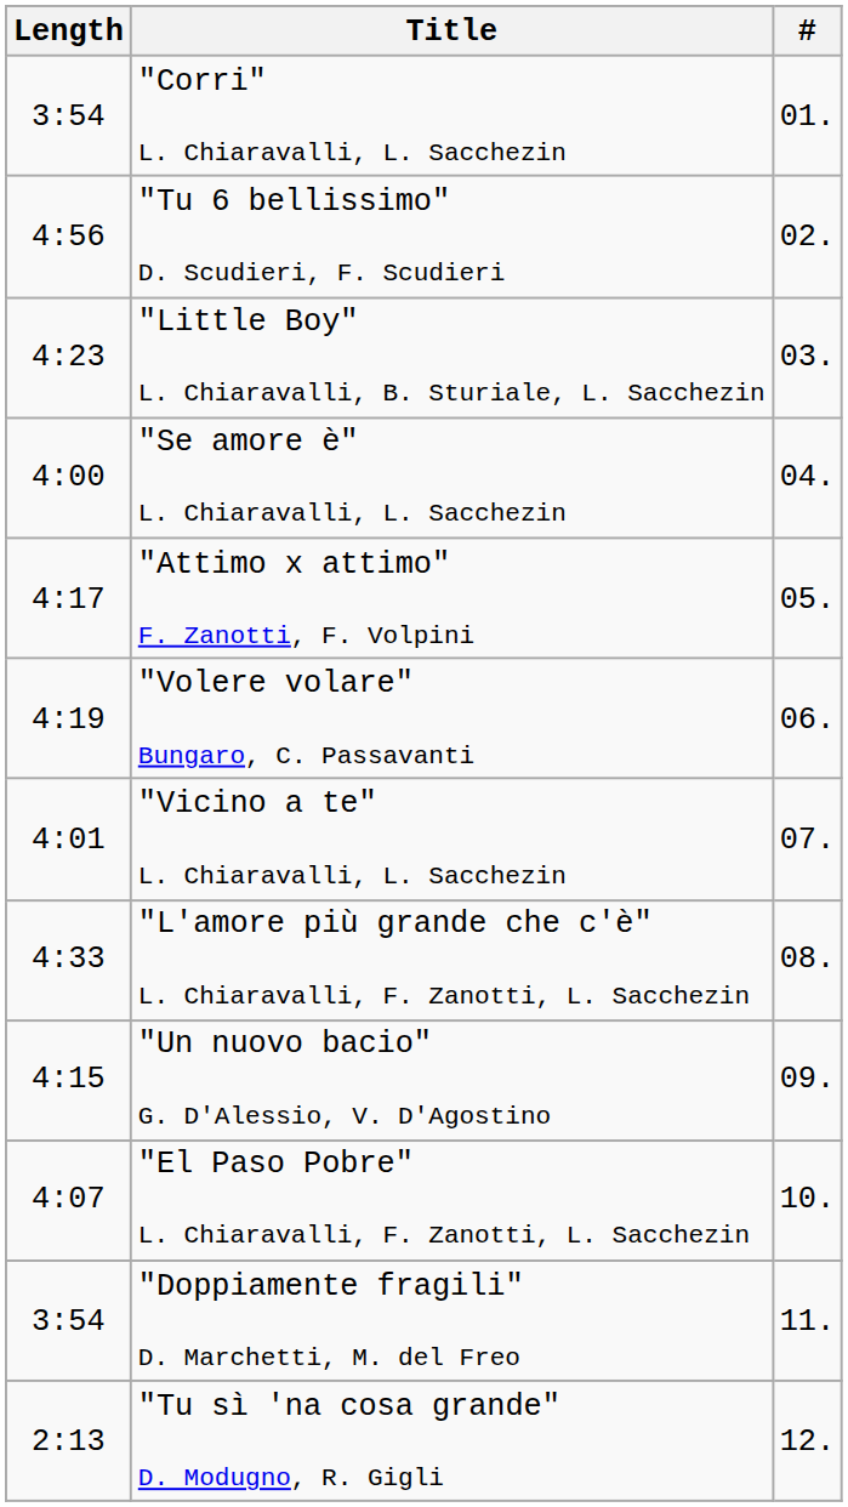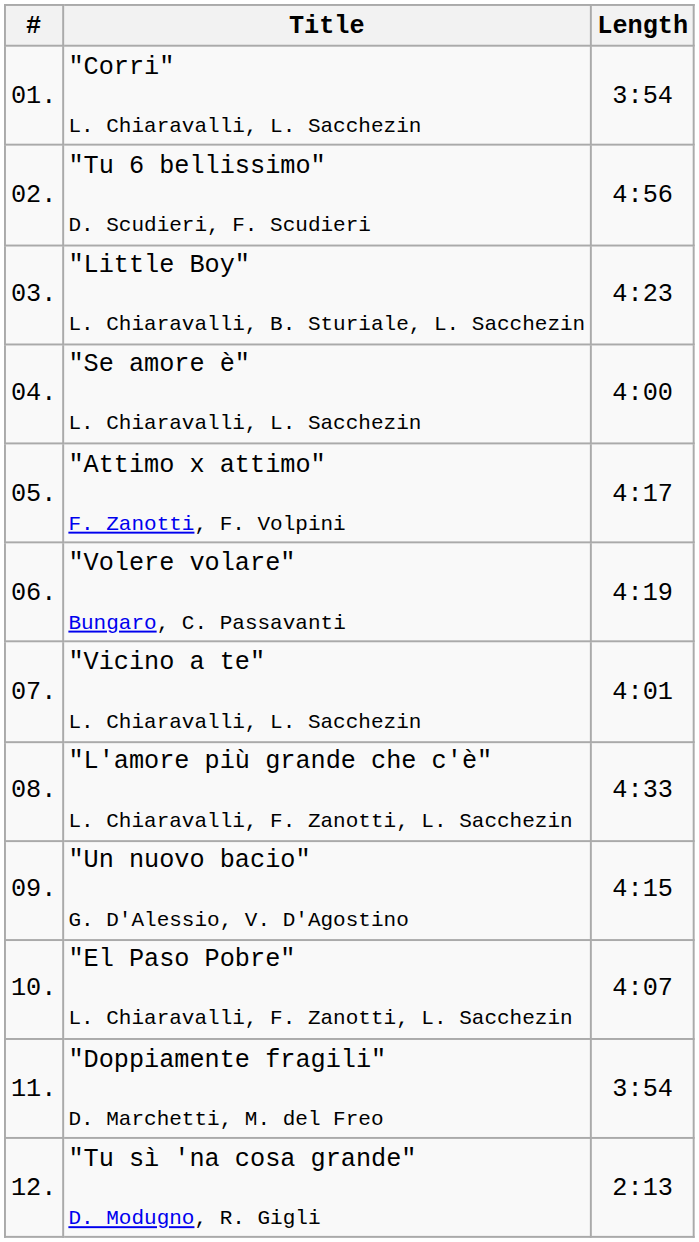 <table class="wikitable">
 <tr>
+<th>#</th>
+<th>Title</th>
 <th>Length</th>
-<th>Title</th>
-<th>#</th>
 </tr>
 <tr>
+<td>01.</td>
+<td align="left">"Corri"<br><br><small>L. Chiaravalli, L. Sacchezin</small></td>
 <td align="center">3:54</td>
-<td align="left">"Corri"<br><br><small>L. Chiaravalli, L. Sacchezin</small></td>
-<td>01.</td>
 </tr>
 <tr>
+<td>02.</td>
+<td align="left">"Tu 6 bellissimo"<br><br><small>D. Scudieri, F. Scudieri</small></td>
 <td align="center">4:56</td>
-<td align="left">"Tu 6 bellissimo"<br><br><small>D. Scudieri, F. Scudieri</small></td>
-<td>02.</td>
 </tr>
 <tr>
+<td>03.</td>
+<td align="left">"Little Boy"<br><br><small>L. Chiaravalli, B. Sturiale, L. Sacchezin</small></td>
 <td align="center">4:23</td>
-<td align="left">"Little Boy"<br><br><small>L. Chiaravalli, B. Sturiale, L. Sacchezin</small></td>
-<td>03.</td>
 </tr>
 <tr>
+<td>04.</td>
+<td align="left">"Se amore è"<br><br><small>L. Chiaravalli, L. Sacchezin</small></td>
 <td align="center">4:00</td>
-<td align="left">"Se amore è"<br><br><small>L. Chiaravalli, L. Sacchezin</small></td>
-<td>04.</td>
 </tr>
 <tr>
+<td>05.</td>
+<td align="left">"Attimo x attimo"<br><br><small><a href='#'>F. Zanotti</a>, F. Volpini</small></td>
 <td align="center">4:17</td>
-<td align="left">"Attimo x attimo"<br><br><small><a href='#'>F. Zanotti</a>, F. Volpini</small></td>
-<td>05.</td>
 </tr>
 <tr>
+<td>06.</td>
+<td align="left">"Volere volare" <br><br><small><a href='#'>Bungaro</a>, C. Passavanti</small></td>
 <td align="center">4:19</td>
-<td align="left">"Volere volare" <br><br><small><a href='#'>Bungaro</a>, C. Passavanti</small></td>
-<td>06.</td>
 </tr>
 <tr>
+<td>07.</td>
+<td align="left">"Vicino a te"<br><br><small>L. Chiaravalli, L. Sacchezin</small></td>
 <td align="center">4:01</td>
-<td align="left">"Vicino a te"<br><br><small>L. Chiaravalli, L. Sacchezin</small></td>
-<td>07.</td>
 </tr>
 <tr>
+<td>08.</td>
+<td align="left">"L'amore più grande che c'è"<br><br><small>L. Chiaravalli, F. Zanotti, L. Sacchezin</small></td>
 <td align="center">4:33</td>
-<td align="left">"L'amore più grande che c'è"<br><br><small>L. Chiaravalli, F. Zanotti, L. Sacchezin</small></td>
-<td>08.</td>
 </tr>
 <tr>
+<td>09.</td>
+<td align="left">"Un nuovo bacio" <br><br><small>G. D'Alessio, V. D'Agostino</small></td>
 <td align="center">4:15</td>
-<td align="left">"Un nuovo bacio" <br><br><small>G. D'Alessio, V. D'Agostino</small></td>
-<td>09.</td>
 </tr>
 <tr>
+<td>10.</td>
+<td align="left">"El Paso Pobre"<br><br><small>L. Chiaravalli, F. Zanotti, L. Sacchezin</small></td>
 <td align="center">4:07</td>
-<td align="left">"El Paso Pobre"<br><br><small>L. Chiaravalli, F. Zanotti, L. Sacchezin</small></td>
-<td>10.</td>
 </tr>
 <tr>
+<td>11.</td>
+<td align="left">"Doppiamente fragili"<br><br><small>D. Marchetti, M. del Freo</small></td>
 <td align="center">3:54</td>
-<td align="left">"Doppiamente fragili"<br><br><small>D. Marchetti, M. del Freo</small></td>
-<td>11.</td>
 </tr>
 <tr>
+<td>12.</td>
+<td align="left">"Tu sì 'na cosa grande"<br><br><small><a href='#'>D. Modugno</a>, R. Gigli</small></td>
 <td align="center">2:13</td>
-<td align="left">"Tu sì 'na cosa grande"<br><br><small><a href='#'>D. Modugno</a>, R. Gigli</small></td>
-<td>12.</td>
 </tr>
 </table>
